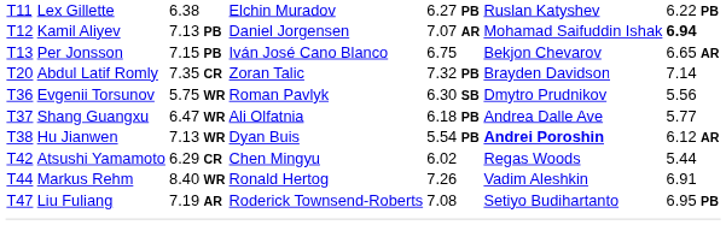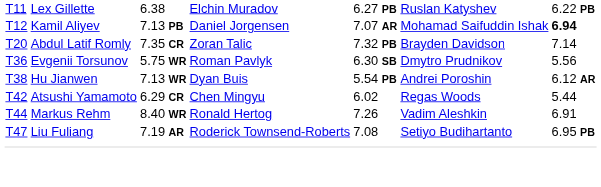 <table>
 <tr>
 <td><a href='#'>T11</a></td>
 <td><a href='#'>Lex Gillette</a><br></td>
 <td>6.38</td>
 <td><a href='#'>Elchin Muradov</a><br></td>
 <td>6.27 <small><strong>PB</strong></small></td>
 <td><a href='#'>Ruslan Katyshev</a><br></td>
 <td>6.22 <small><strong>PB</strong></small></td>
 </tr>
 <tr>
 <td><a href='#'>T12</a></td>
 <td><a href='#'>Kamil Aliyev</a><br></td>
 <td>7.13 <small><strong>PB</strong></small></td>
 <td><a href='#'>Daniel Jorgensen</a><br></td>
 <td>7.07 <small><strong>AR</strong></small></td>
 <td><a href='#'>Mohamad Saifuddin Ishak</a><br></td>
 <td><strong>6.94</strong></td>
 </tr>
 <tr>
-<td><a href='#'>T13</a></td>
-<td><a href='#'>Per Jonsson</a><br></td>
-<td>7.15 <small><strong>PB</strong></small></td>
-<td><a href='#'>Iván José Cano Blanco</a><br></td>
-<td>6.75</td>
-<td><a href='#'>Bekjon Chevarov</a><br></td>
-<td>6.65 <small><strong>AR</strong></small></td>
-</tr>
-<tr>
 <td><a href='#'>T20</a></td>
 <td><a href='#'>Abdul Latif Romly</a><br></td>
 <td>7.35 <small><strong>CR</strong></small></td>
 <td><a href='#'>Zoran Talic</a><br></td>
 <td>7.32 <small><strong>PB</strong></small></td>
 <td><a href='#'>Brayden Davidson</a><br></td>
 <td>7.14</td>
 </tr>
 <tr>
 <td><a href='#'>T36</a></td>
 <td><a href='#'>Evgenii Torsunov</a><br></td>
 <td>5.75 <small><strong>WR</strong></small></td>
 <td><a href='#'>Roman Pavlyk</a><br></td>
 <td>6.30 <small><strong>SB</strong></small></td>
 <td><a href='#'>Dmytro Prudnikov</a><br></td>
 <td>5.56</td>
 </tr>
 <tr>
-<td><a href='#'>T37</a></td>
-<td><a href='#'>Shang Guangxu</a><br></td>
-<td>6.47 <small><strong>WR</strong></small></td>
-<td><a href='#'>Ali Olfatnia</a><br></td>
-<td>6.18 <small><strong>PB</strong></small></td>
-<td><a href='#'>Andrea Dalle Ave</a><br></td>
-<td>5.77</td>
-</tr>
-<tr>
 <td><a href='#'>T38</a></td>
 <td><a href='#'>Hu Jianwen</a><br></td>
 <td>7.13 <small><strong>WR</strong></small></td>
 <td><a href='#'>Dyan Buis</a><br></td>
 <td>5.54 <small><strong>PB</strong></small></td>
-<td><strong><a href='#'>Andrei Poroshin</a><br></strong></td>
+<td><a href='#'>Andrei Poroshin</a><br></td>
 <td>6.12 <small><strong>AR</strong></small></td>
 </tr>
 <tr>
 <td><a href='#'>T42</a></td>
 <td><a href='#'>Atsushi Yamamoto</a><br></td>
 <td>6.29 <small><strong>CR</strong></small></td>
 <td><a href='#'>Chen Mingyu</a><br></td>
 <td>6.02</td>
 <td><a href='#'>Regas Woods</a><br></td>
 <td>5.44</td>
 </tr>
 <tr>
 <td><a href='#'>T44</a></td>
 <td><a href='#'>Markus Rehm</a><br></td>
 <td>8.40 <small><strong>WR</strong></small></td>
 <td><a href='#'>Ronald Hertog</a><br></td>
 <td>7.26</td>
 <td><a href='#'>Vadim Aleshkin</a><br></td>
 <td>6.91</td>
 </tr>
 <tr>
 <td><a href='#'>T47</a></td>
 <td><a href='#'>Liu Fuliang</a><br></td>
 <td>7.19 <small><strong>AR</strong></small></td>
 <td><a href='#'>Roderick Townsend-Roberts</a><br></td>
 <td>7.08</td>
 <td><a href='#'>Setiyo Budihartanto</a><br></td>
 <td>6.95 <small><strong>PB</strong></small></td>
 </tr>
 <tr>
 <td colspan=7></td>
 </tr>
 <tr>
 </tr>
 <tr bgcolor= e8e8e8>
 <td colspan=7></td>
 </tr>
 </table>
